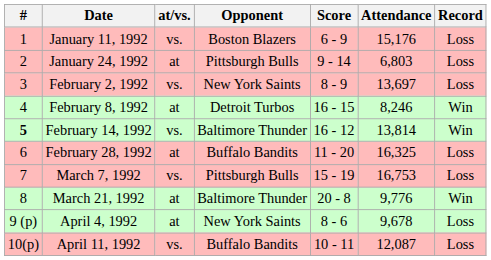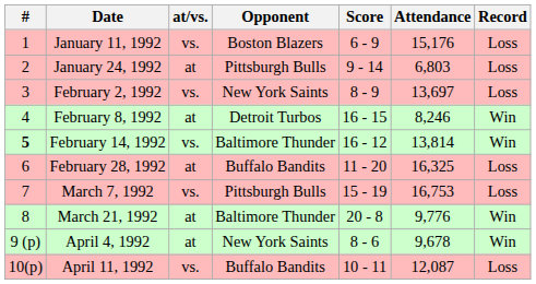 <table class="wikitable" style="text-align:center">
 <tr>
 <th>#</th>
 <th>Date</th>
 <th>at/vs.</th>
 <th>Opponent</th>
 <th>Score</th>
 <th>Attendance</th>
 <th>Record</th>
 </tr>
 <tr bgcolor="ffbbbb">
 <td>1</td>
 <td>January 11, 1992</td>
 <td>vs.</td>
 <td>Boston Blazers</td>
 <td>6 - 9</td>
 <td>15,176</td>
 <td>Loss</td>
 </tr>
 <tr bgcolor="ffbbbb">
 <td>2</td>
 <td>January 24, 1992</td>
 <td>at</td>
 <td>Pittsburgh Bulls</td>
 <td>9 - 14</td>
 <td>6,803</td>
 <td>Loss</td>
 </tr>
 <tr bgcolor="ffbbbb">
 <td>3</td>
 <td>February 2, 1992</td>
 <td>vs.</td>
 <td>New York Saints</td>
 <td>8 - 9</td>
 <td>13,697</td>
 <td>Loss</td>
 </tr>
 <tr bgcolor="ccffcc">
 <td>4</td>
 <td>February 8, 1992</td>
 <td>at</td>
 <td>Detroit Turbos</td>
 <td>16 - 15</td>
 <td>8,246</td>
 <td>Win</td>
 </tr>
 <tr bgcolor="ccffcc">
 <td><strong>5</strong></td>
 <td>February 14, 1992</td>
 <td>vs.</td>
 <td>Baltimore Thunder</td>
 <td>16 - 12</td>
 <td>13,814</td>
 <td>Win</td>
 </tr>
 <tr bgcolor="ffbbbb">
 <td>6</td>
 <td>February 28, 1992</td>
 <td>at</td>
 <td>Buffalo Bandits</td>
 <td>11 - 20</td>
 <td>16,325</td>
 <td>Loss</td>
 </tr>
 <tr bgcolor="ffbbbb">
 <td>7</td>
 <td>March 7, 1992</td>
 <td>vs.</td>
 <td>Pittsburgh Bulls</td>
 <td>15 - 19</td>
 <td>16,753</td>
 <td>Loss</td>
 </tr>
 <tr bgcolor="ccffcc">
 <td>8</td>
 <td>March 21, 1992</td>
 <td>at</td>
 <td>Baltimore Thunder</td>
 <td>20 - 8</td>
 <td>9,776</td>
 <td>Win</td>
 </tr>
 <tr bgcolor="ccffcc">
 <td>9 (p)</td>
 <td>April 4, 1992</td>
 <td>at</td>
 <td>New York Saints</td>
 <td>8 - 6</td>
 <td>9,678</td>
-<td>Loss</td>
+<td>Win</td>
 </tr>
 <tr bgcolor="ffbbbb">
 <td>10(p)</td>
 <td>April 11, 1992</td>
 <td>vs.</td>
 <td>Buffalo Bandits</td>
 <td>10 - 11</td>
 <td>12,087</td>
 <td>Loss</td>
 </tr>
 </table>
